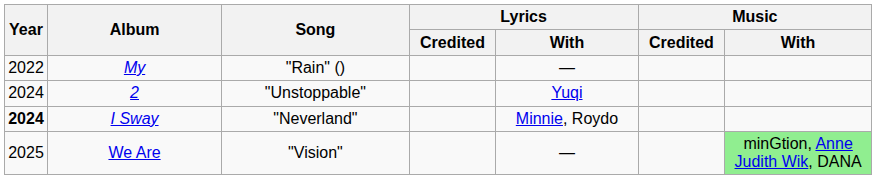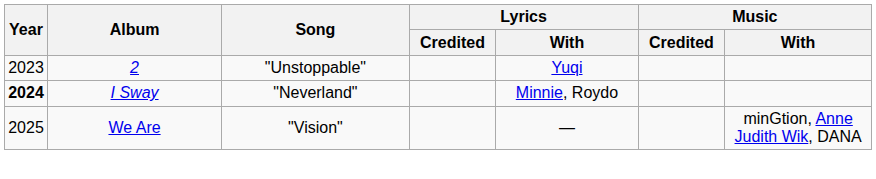 <table class="wikitable" style="text-align:center">
 <tr>
 <th rowspan="2" style="width:2em">Year</th>
 <th rowspan="2" style="width:13em">Album</th>
 <th rowspan="2" style="width:13em">Song</th>
 <th colspan="2" style="width:16em">Lyrics</th>
 <th colspan="2" style="width:16em">Music</th>
 </tr>
 <tr>
 <th style="width:4em">Credited</th>
 <th style="width:8em">With</th>
 <th style="width:4em">Credited</th>
 <th style="width:8em">With</th>
 </tr>
 <tr>
-<td>2022</td>
-<td><em><a href='#'>My</a></em></td>
-<td>"Rain" ()</td>
-<td></td>
-<td>—</td>
-<td></td>
-<td></td>
-</tr>
-<tr>
-<td>2024</td>
+<td>2023</td>
 <td><em><a href='#'>2</a></em></td>
 <td>"Unstoppable"</td>
 <td></td>
 <td><a href='#'>Yuqi</a></td>
 <td></td>
 <td></td>
 </tr>
 <tr>
 <td><strong>2024</strong></td>
 <td><em><a href='#'>I Sway</a></em></td>
 <td>"Neverland"</td>
 <td></td>
 <td><a href='#'>Minnie</a>, Roydo</td>
 <td></td>
 <td></td>
 </tr>
 <tr>
 <td>2025</td>
 <td><a href='#'>We Are</a></td>
 <td>"Vision"</td>
 <td></td>
 <td>—</td>
 <td></td>
-<td style="background: lightgreen;">minGtion, <a href='#'>Anne Judith Wik</a>, DANA</td>
+<td>minGtion, <a href='#'>Anne Judith Wik</a>, DANA</td>
 </tr>
 </table>
